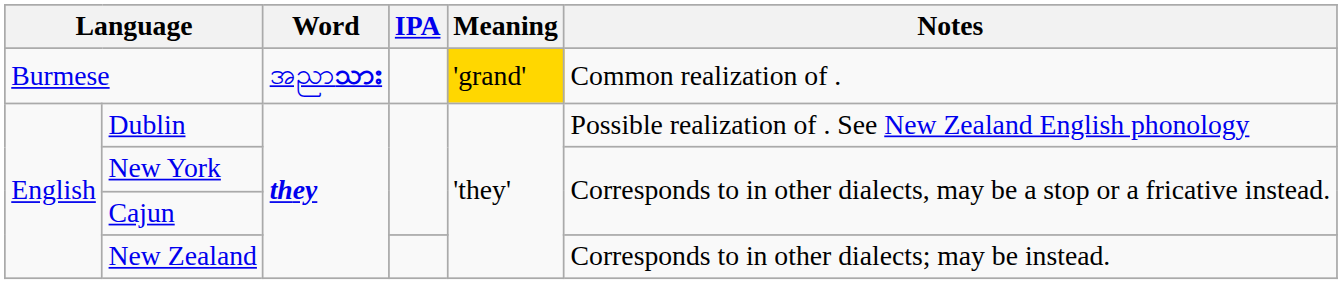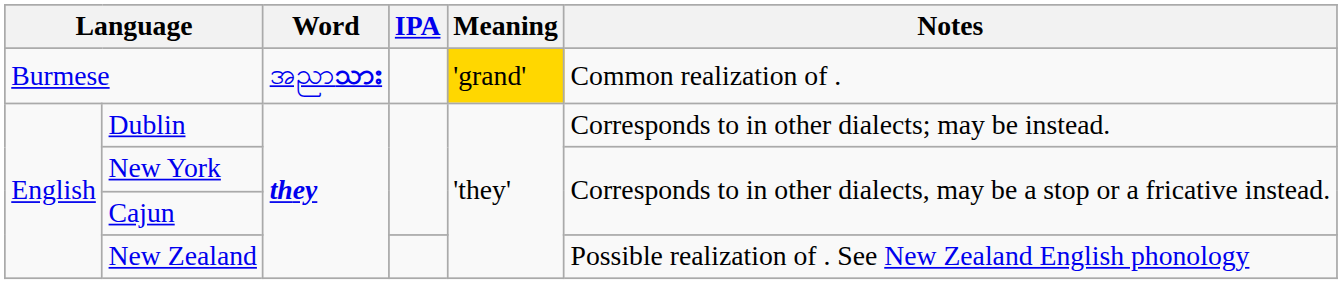 <table class="wikitable">
 <tr>
 <th colspan="2">Language</th>
 <th>Word</th>
 <th><a href='#'>IPA</a></th>
 <th>Meaning</th>
 <th>Notes</th>
 </tr>
 <tr>
 <td colspan="2"><a href='#'>Burmese</a></td>
 <td><a href='#'>အညာ<strong>သား</strong></a></td>
 <td align="center"></td>
 <td style="background: gold;">'grand'</td>
 <td>Common realization of .</td>
 </tr>
 <tr>
 <td rowspan="4"><a href='#'>English</a></td>
 <td><a href='#'>Dublin</a></td>
 <td rowspan="4"><a href='#'><strong><em>th<strong>ey<em></a></td>
 <td rowspan="3" align="center"></td>
 <td rowspan="4">'they'</td>
-<td>Possible realization of . See <a href='#'>New Zealand English phonology</a></td>
+<td>Corresponds to  in other dialects; may be  instead.</td>
 </tr>
 <tr>
 <td><a href='#'>New York</a></td>
 <td rowspan="2">Corresponds to  in other dialects, may be a stop  or a fricative  instead.</td>
 </tr>
 <tr>
 <td><a href='#'>Cajun</a></td>
 </tr>
 <tr>
 <td><a href='#'>New Zealand</a></td>
 <td align="center"></td>
-<td>Corresponds to  in other dialects; may be  instead.</td>
+<td>Possible realization of . See <a href='#'>New Zealand English phonology</a></td>
 </tr>
 </table>
